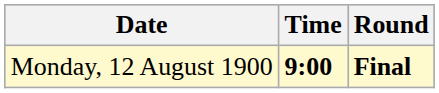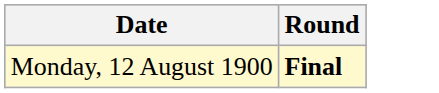 <table class="wikitable">
 <tr>
 <th>Date</th>
-<th>Time</th>
 <th>Round</th>
 </tr>
 <tr style=background:lemonchiffon>
 <td>Monday, 12 August 1900</td>
-<td><strong>9:00</strong></td>
 <td><strong>Final</strong></td>
 </tr>
 </table>
